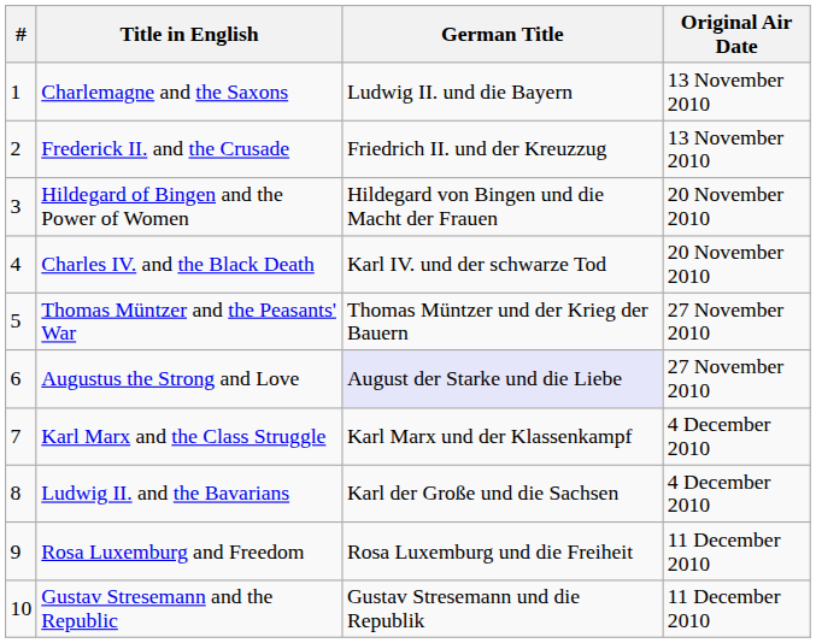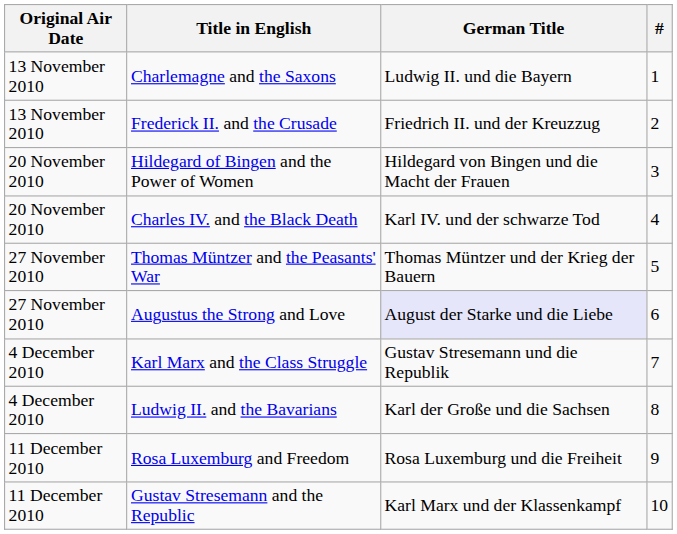 <table class="wikitable" border="1">
 <tr>
-<th>#</th>
+<th>Original Air Date</th>
 <th>Title in English</th>
 <th>German Title</th>
-<th>Original Air Date</th>
+<th>#</th>
 </tr>
 <tr>
-<td>1</td>
+<td>13 November 2010</td>
 <td><a href='#'>Charlemagne</a> and <a href='#'>the Saxons</a></td>
 <td>Ludwig II. und die Bayern</td>
-<td>13 November 2010</td>
+<td>1</td>
 </tr>
 <tr>
-<td>2</td>
+<td>13 November 2010</td>
 <td><a href='#'>Frederick II.</a> and <a href='#'>the Crusade</a></td>
 <td>Friedrich II. und der Kreuzzug</td>
-<td>13 November 2010</td>
+<td>2</td>
 </tr>
 <tr>
-<td>3</td>
+<td>20 November 2010</td>
 <td><a href='#'>Hildegard of Bingen</a> and the Power of Women</td>
 <td>Hildegard von Bingen und die Macht der Frauen</td>
-<td>20 November 2010</td>
+<td>3</td>
 </tr>
 <tr>
-<td>4</td>
+<td>20 November 2010</td>
 <td><a href='#'>Charles IV.</a> and <a href='#'>the Black Death</a></td>
 <td>Karl IV. und der schwarze Tod</td>
-<td>20 November 2010</td>
+<td>4</td>
 </tr>
 <tr>
-<td>5</td>
+<td>27 November 2010</td>
 <td><a href='#'>Thomas Müntzer</a> and <a href='#'>the Peasants' War</a></td>
 <td>Thomas Müntzer und der Krieg der Bauern</td>
-<td>27 November 2010</td>
+<td>5</td>
 </tr>
 <tr>
-<td>6</td>
+<td>27 November 2010</td>
 <td><a href='#'>Augustus the Strong</a> and Love</td>
 <td style="background: lavender;">August der Starke und die Liebe</td>
-<td>27 November 2010</td>
+<td>6</td>
 </tr>
 <tr>
+<td>4 December 2010</td>
+<td><a href='#'>Karl Marx</a> and <a href='#'>the Class Struggle</a></td>
+<td>Gustav Stresemann und die Republik</td>
 <td>7</td>
-<td><a href='#'>Karl Marx</a> and <a href='#'>the Class Struggle</a></td>
-<td>Karl Marx und der Klassenkampf</td>
-<td>4 December 2010</td>
 </tr>
 <tr>
-<td>8</td>
+<td>4 December 2010</td>
 <td><a href='#'>Ludwig II.</a> and <a href='#'>the Bavarians</a></td>
 <td>Karl der Große und die Sachsen</td>
-<td>4 December 2010</td>
+<td>8</td>
 </tr>
 <tr>
-<td>9</td>
+<td>11 December 2010</td>
 <td><a href='#'>Rosa Luxemburg</a> and Freedom</td>
 <td>Rosa Luxemburg und die Freiheit</td>
-<td>11 December 2010</td>
+<td>9</td>
 </tr>
 <tr>
+<td>11 December 2010</td>
+<td><a href='#'>Gustav Stresemann</a> and the <a href='#'>Republic</a></td>
+<td>Karl Marx und der Klassenkampf</td>
 <td>10</td>
-<td><a href='#'>Gustav Stresemann</a> and the <a href='#'>Republic</a></td>
-<td>Gustav Stresemann und die Republik</td>
-<td>11 December 2010</td>
 </tr>
 </table>
